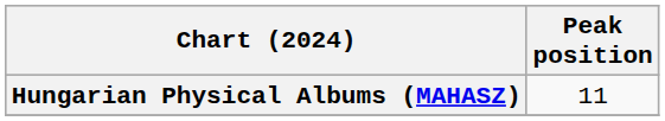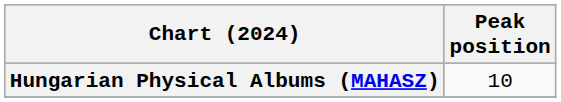 <table class="wikitable plainrowheaders" style="text-align:center">
 <tr>
 <th scope="col">Chart (2024)</th>
 <th scope="col">Peak<br>position</th>
 </tr>
 <tr>
 <th scope="row">Hungarian Physical Albums (<a href='#'>MAHASZ</a>)</th>
-<td>11</td>
+<td>10</td>
 </tr>
 <tr>
 </tr>
 </table>
